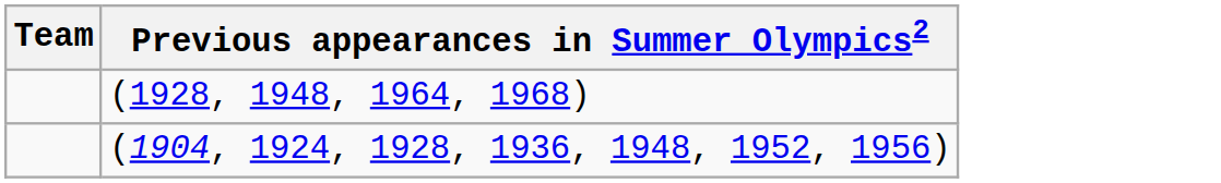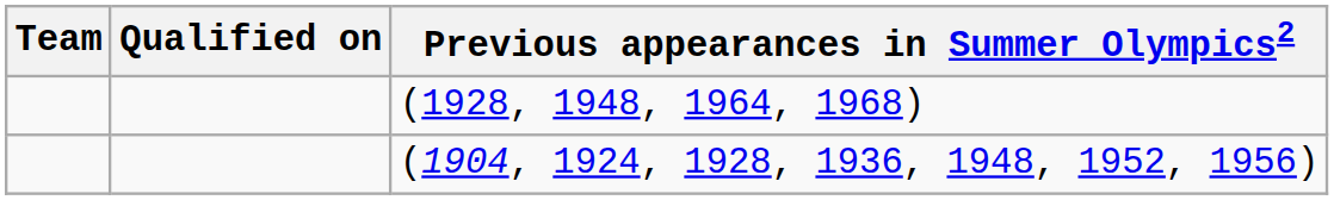 <table class="wikitable sortable">
 <tr>
 <th>Team</th>
+<th>Qualified on</th>
 <th data-sort-type="number">Previous appearances in <a href='#'>Summer Olympics</a><sup><strong><a href='#'>2</a></strong></sup></th>
 </tr>
 <tr>
+<td></td>
 <td></td>
 <td> (<a href='#'>1928</a>, <a href='#'>1948</a>, <a href='#'>1964</a>, <a href='#'>1968</a>)</td>
 </tr>
 <tr>
 <td></td>
+<td></td>
 <td> (<em><a href='#'>1904</a></em>, <a href='#'>1924</a>, <a href='#'>1928</a>, <a href='#'>1936</a>, <a href='#'>1948</a>, <a href='#'>1952</a>, <a href='#'>1956</a>)</td>
 </tr>
 </table>
